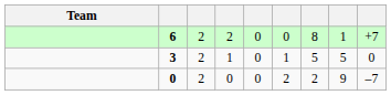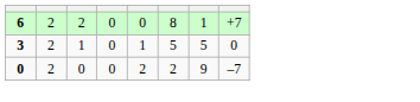 <table class="wikitable" style="text-align: center; font-size: 90%;">
 <tr>
-<th width="165">Team</th>
 <th width="25"></th>
 <th width="25"></th>
 <th width="25"></th>
 <th width="25"></th>
 <th width="25"></th>
 <th width="25"></th>
 <th width="25"></th>
 <th width="25"></th>
 </tr>
 <tr bgcolor=#ccffcc>
-<td align=left></td>
 <td><strong>6</strong></td>
 <td>2</td>
 <td>2</td>
 <td>0</td>
 <td>0</td>
 <td>8</td>
 <td>1</td>
 <td>+7</td>
 </tr>
 <tr>
-<td align=left></td>
 <td><strong>3</strong></td>
 <td>2</td>
 <td>1</td>
 <td>0</td>
 <td>1</td>
 <td>5</td>
 <td>5</td>
 <td>0</td>
 </tr>
 <tr>
-<td align=left></td>
 <td><strong>0</strong></td>
 <td>2</td>
 <td>0</td>
 <td>0</td>
 <td>2</td>
 <td>2</td>
 <td>9</td>
 <td>–7</td>
 </tr>
 </table>
